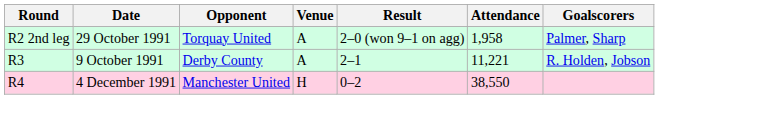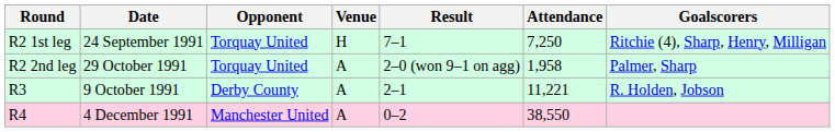 <table class="wikitable">
 <tr>
 <th>Round</th>
 <th>Date</th>
 <th>Opponent</th>
 <th>Venue</th>
 <th>Result</th>
 <th>Attendance</th>
 <th>Goalscorers</th>
+</tr>
+<tr style="background-color: #d0ffe3;">
+<td>R2 1st leg</td>
+<td>24 September 1991</td>
+<td><a href='#'>Torquay United</a></td>
+<td>H</td>
+<td>7–1</td>
+<td>7,250</td>
+<td><a href='#'>Ritchie</a> (4), <a href='#'>Sharp</a>, <a href='#'>Henry</a>, <a href='#'>Milligan</a></td>
 </tr>
 <tr style="background-color: #d0ffe3;">
 <td>R2 2nd leg</td>
 <td>29 October 1991</td>
 <td><a href='#'>Torquay United</a></td>
 <td>A</td>
 <td>2–0 (won 9–1 on agg)</td>
 <td>1,958</td>
 <td><a href='#'>Palmer</a>, <a href='#'>Sharp</a></td>
 </tr>
 <tr style="background-color: #d0ffe3;">
 <td>R3</td>
 <td>9 October 1991</td>
 <td><a href='#'>Derby County</a></td>
 <td>A</td>
 <td>2–1</td>
 <td>11,221</td>
 <td><a href='#'>R. Holden</a>, <a href='#'>Jobson</a></td>
 </tr>
 <tr style="background-color: #ffd0e3;">
 <td>R4</td>
 <td>4 December 1991</td>
 <td><a href='#'>Manchester United</a></td>
-<td>H</td>
+<td>A</td>
 <td>0–2</td>
 <td>38,550</td>
 <td></td>
 </tr>
 </table>
